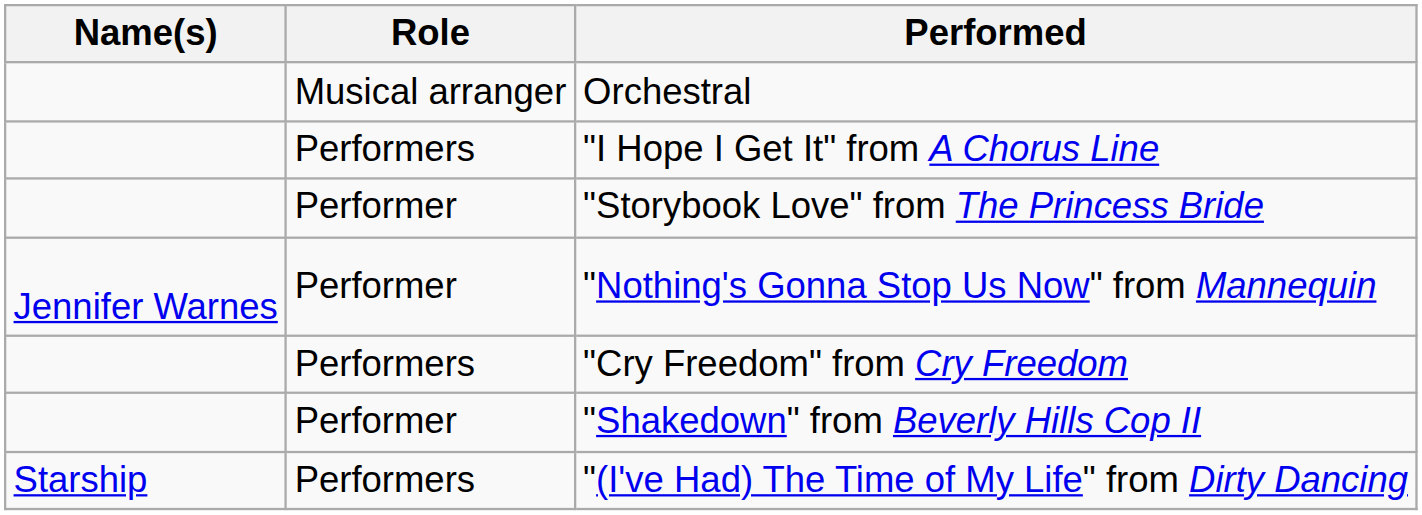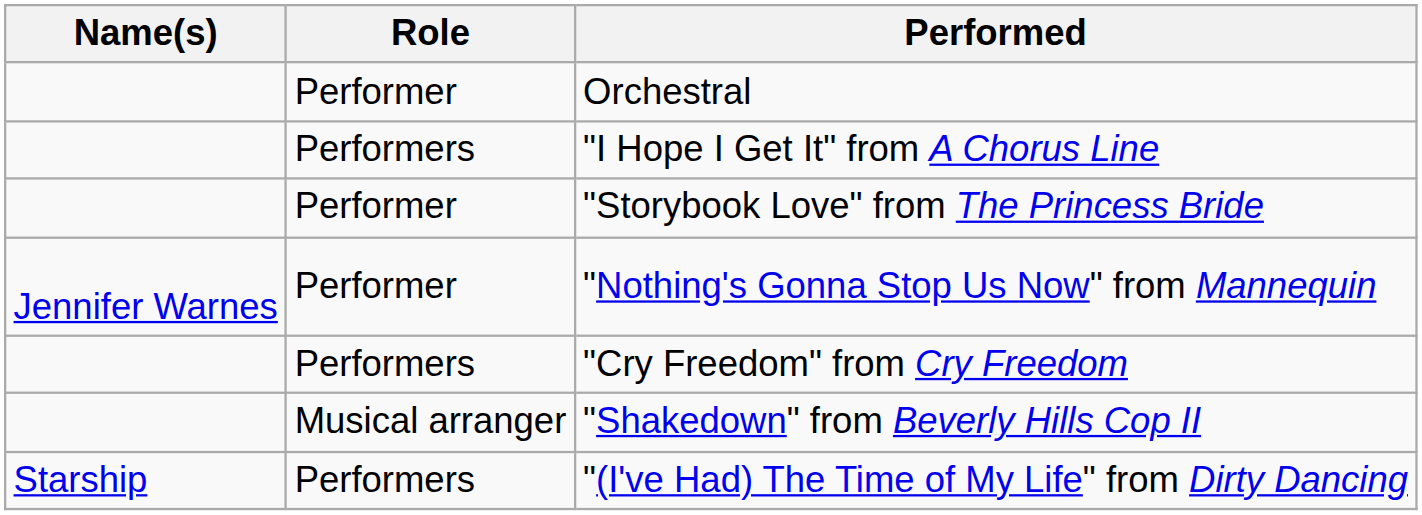 <table class="wikitable sortable">
 <tr>
 <th>Name(s)</th>
 <th>Role</th>
 <th>Performed</th>
 </tr>
 <tr>
 <td></td>
-<td>Musical arranger</td>
+<td>Performer</td>
 <td>Orchestral</td>
 </tr>
 <tr>
 <td></td>
 <td>Performers</td>
 <td>"I Hope I Get It" from <em><a href='#'>A Chorus Line</a></em></td>
 </tr>
 <tr>
 <td></td>
 <td>Performer</td>
 <td>"Storybook Love" from <em><a href='#'>The Princess Bride</a></em></td>
 </tr>
 <tr>
 <td><br><a href='#'>Jennifer Warnes</a></td>
 <td>Performer</td>
 <td>"<a href='#'>Nothing's Gonna Stop Us Now</a>" from <em><a href='#'>Mannequin</a></em></td>
 </tr>
 <tr>
 <td><br></td>
 <td>Performers</td>
 <td>"Cry Freedom" from <em><a href='#'>Cry Freedom</a></em></td>
 </tr>
 <tr>
 <td></td>
-<td>Performer</td>
+<td>Musical arranger</td>
 <td>"<a href='#'>Shakedown</a>" from <em><a href='#'>Beverly Hills Cop II</a></em></td>
 </tr>
 <tr>
 <td><a href='#'>Starship</a><br></td>
 <td>Performers</td>
 <td>"<a href='#'>(I've Had) The Time of My Life</a>" from <em><a href='#'>Dirty Dancing</a></em></td>
 </tr>
 </table>
